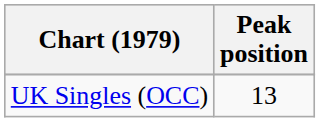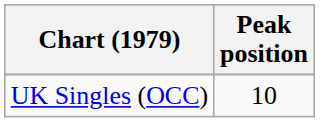 <table class="wikitable sortable" style=margin-right:1em;margin-bottom:0;>
 <tr>
 <th scope="col">Chart (1979)</th>
 <th scope="col">Peak<br>position</th>
 </tr>
 <tr>
 </tr>
 <tr>
 </tr>
 <tr>
 </tr>
 <tr>
 </tr>
 <tr>
 <td><a href='#'>UK Singles</a> (<a href='#'>OCC</a>)</td>
-<td style="text-align:center;">13</td>
+<td style="text-align:center;">10</td>
 </tr>
 </table>
